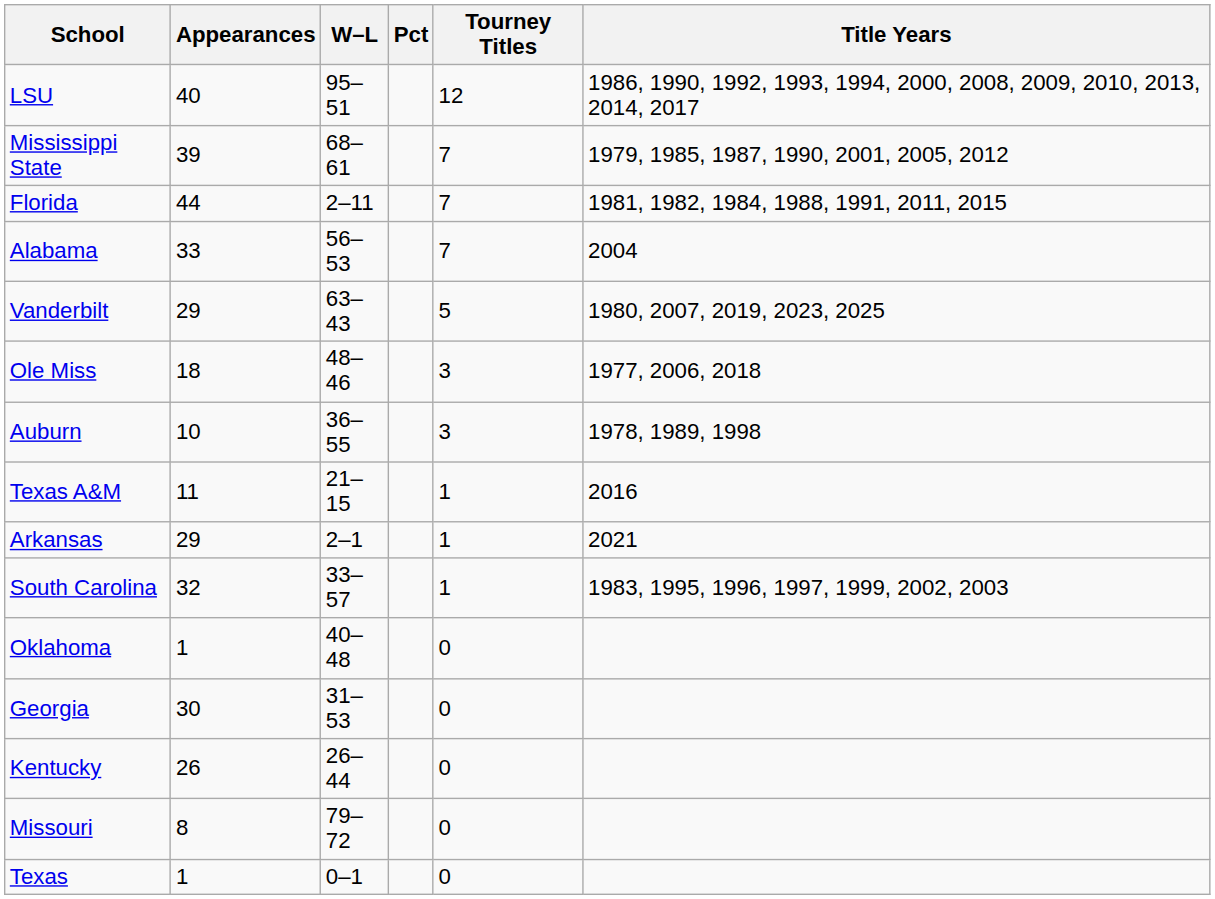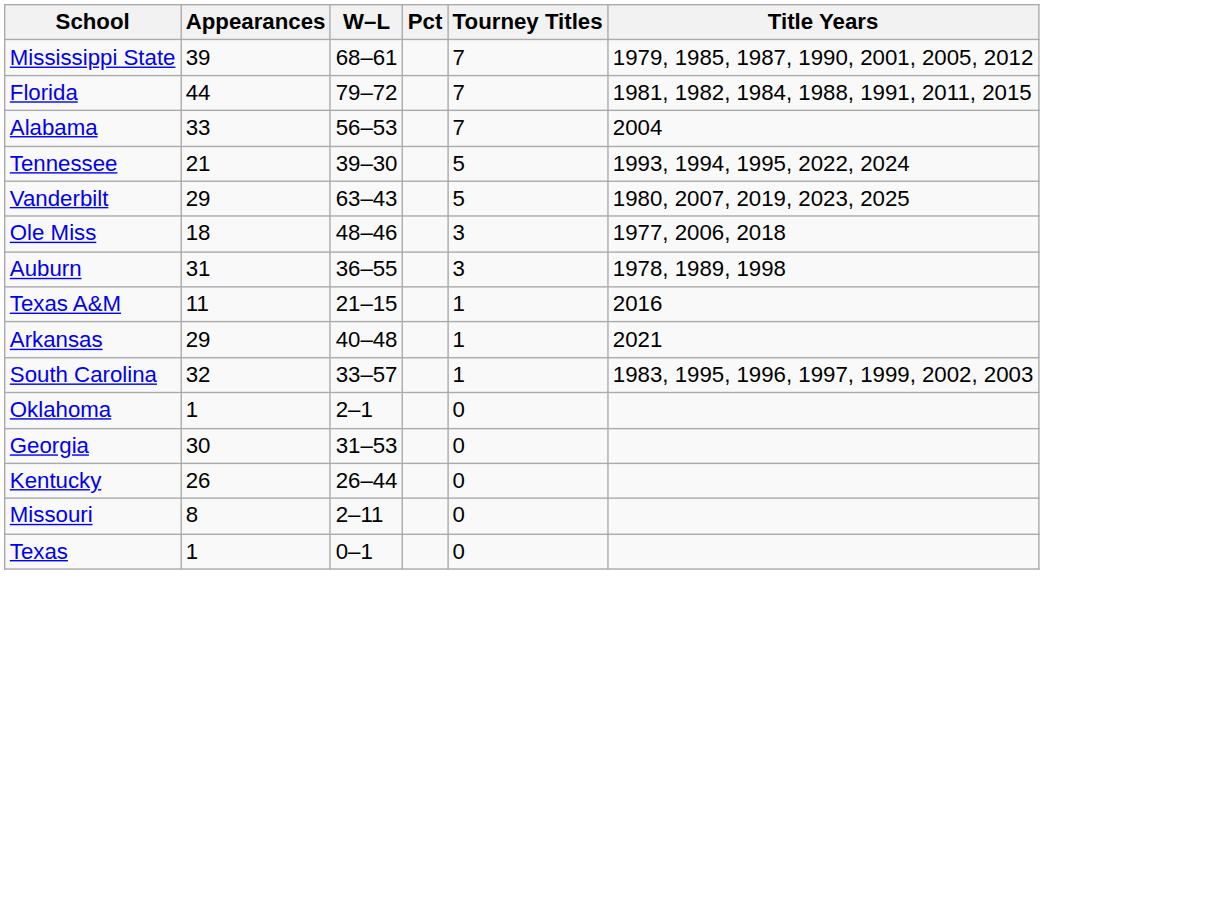 <table class="wikitable sortable">
 <tr>
 <th>School</th>
 <th>Appearances</th>
 <th>W–L</th>
 <th>Pct</th>
 <th>Tourney Titles</th>
 <th>Title Years</th>
-</tr>
-<tr>
-<td><a href='#'>LSU</a></td>
-<td>40</td>
-<td>95–51</td>
-<td></td>
-<td>12</td>
-<td>1986, 1990, 1992, 1993, 1994, 2000, 2008, 2009, 2010, 2013, 2014, 2017</td>
 </tr>
 <tr>
 <td><a href='#'>Mississippi State</a></td>
 <td>39</td>
 <td>68–61</td>
 <td></td>
 <td>7</td>
 <td>1979, 1985, 1987, 1990, 2001, 2005, 2012</td>
 </tr>
 <tr>
 <td><a href='#'>Florida</a></td>
 <td>44</td>
-<td>2–11</td>
+<td>79–72</td>
 <td></td>
 <td>7</td>
 <td>1981, 1982, 1984, 1988, 1991, 2011, 2015</td>
 </tr>
 <tr>
 <td><a href='#'>Alabama</a></td>
 <td>33</td>
 <td>56–53</td>
 <td></td>
 <td>7</td>
 <td>2004</td>
+</tr>
+<tr>
+<td><a href='#'>Tennessee</a></td>
+<td>21</td>
+<td>39–30</td>
+<td></td>
+<td>5</td>
+<td>1993, 1994, 1995, 2022, 2024</td>
 </tr>
 <tr>
 <td><a href='#'>Vanderbilt</a></td>
 <td>29</td>
 <td>63–43</td>
 <td></td>
 <td>5</td>
 <td>1980, 2007, 2019, 2023, 2025</td>
 </tr>
 <tr>
 <td><a href='#'>Ole Miss</a></td>
 <td>18</td>
 <td>48–46</td>
 <td></td>
 <td>3</td>
 <td>1977, 2006, 2018</td>
 </tr>
 <tr>
 <td><a href='#'>Auburn</a></td>
-<td>10</td>
+<td>31</td>
 <td>36–55</td>
 <td></td>
 <td>3</td>
 <td>1978, 1989, 1998</td>
 </tr>
 <tr>
 <td><a href='#'>Texas A&M</a></td>
 <td>11</td>
 <td>21–15</td>
 <td></td>
 <td>1</td>
 <td>2016</td>
 </tr>
 <tr>
 <td><a href='#'>Arkansas</a></td>
 <td>29</td>
-<td>2–1</td>
+<td>40–48</td>
 <td></td>
 <td>1</td>
 <td>2021</td>
 </tr>
 <tr>
 <td><a href='#'>South Carolina</a></td>
 <td>32</td>
 <td>33–57</td>
 <td></td>
 <td>1</td>
 <td>1983, 1995, 1996, 1997, 1999, 2002, 2003</td>
 </tr>
 <tr>
 <td><a href='#'>Oklahoma</a></td>
 <td>1</td>
-<td>40–48</td>
+<td>2–1</td>
 <td></td>
 <td>0</td>
 <td></td>
 </tr>
 <tr>
 <td><a href='#'>Georgia</a></td>
 <td>30</td>
 <td>31–53</td>
 <td></td>
 <td>0</td>
 <td></td>
 </tr>
 <tr>
 <td><a href='#'>Kentucky</a></td>
 <td>26</td>
 <td>26–44</td>
 <td></td>
 <td>0</td>
 <td></td>
 </tr>
 <tr>
 <td><a href='#'>Missouri</a></td>
 <td>8</td>
-<td>79–72</td>
+<td>2–11</td>
 <td></td>
 <td>0</td>
 <td></td>
 </tr>
 <tr>
 <td><a href='#'>Texas</a></td>
 <td>1</td>
 <td>0–1</td>
 <td></td>
 <td>0</td>
 <td></td>
 </tr>
 </table>
